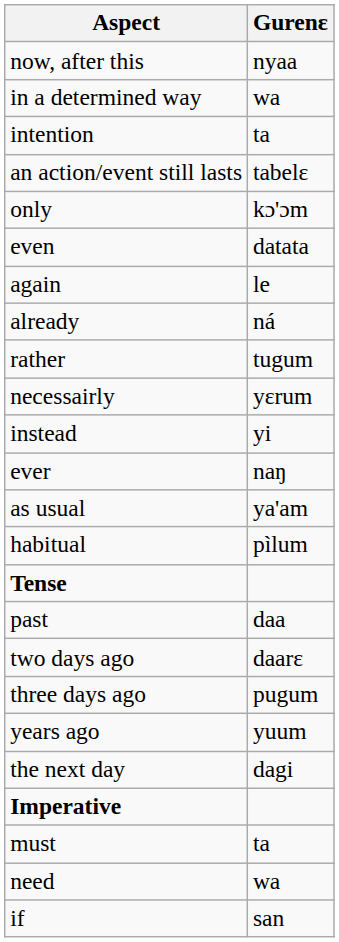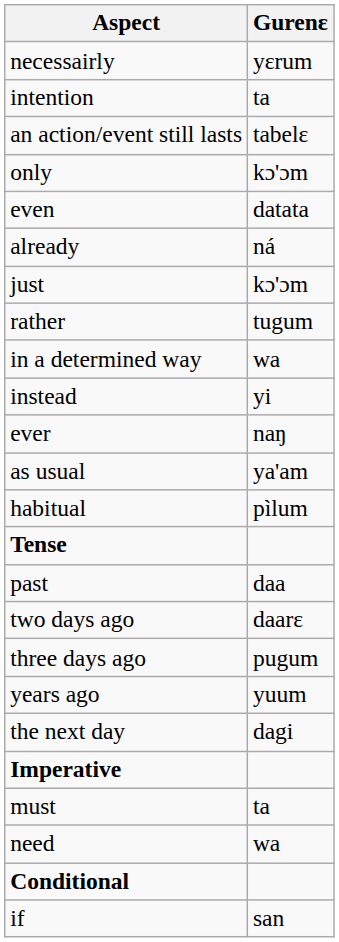 <table class="wikitable">
 <tr>
 <th>Aspect</th>
 <th>Gurenɛ</th>
 </tr>
 <tr>
-<td>now, after this</td>
-<td>nyaa</td>
-</tr>
-<tr>
-<td>in a determined way</td>
-<td>wa</td>
+<td>necessairly</td>
+<td>yɛrum</td>
 </tr>
 <tr>
 <td>intention</td>
 <td>ta</td>
 </tr>
 <tr>
 <td>an action/event still lasts</td>
 <td>tabelɛ</td>
 </tr>
 <tr>
 <td>only</td>
 <td>kɔ'ɔm</td>
 </tr>
 <tr>
 <td>even</td>
 <td>datata</td>
 </tr>
 <tr>
-<td>again</td>
-<td>le</td>
+<td>already</td>
+<td>ná</td>
 </tr>
 <tr>
-<td>already</td>
-<td>ná</td>
+<td>just</td>
+<td>kɔ'ɔm</td>
 </tr>
 <tr>
 <td>rather</td>
 <td>tugum</td>
 </tr>
 <tr>
-<td>necessairly</td>
-<td>yɛrum</td>
+<td>in a determined way</td>
+<td>wa</td>
 </tr>
 <tr>
 <td>instead</td>
 <td>yi</td>
 </tr>
 <tr>
 <td>ever</td>
 <td>naŋ</td>
 </tr>
 <tr>
 <td>as usual</td>
 <td>ya'am</td>
 </tr>
 <tr>
 <td>habitual</td>
 <td>pìlum</td>
 </tr>
 <tr>
 <td><strong>Tense</strong></td>
 <td></td>
 </tr>
 <tr>
 <td>past</td>
 <td>daa</td>
 </tr>
 <tr>
 <td>two days ago</td>
 <td>daarɛ</td>
 </tr>
 <tr>
 <td>three days ago</td>
 <td>pugum</td>
 </tr>
 <tr>
 <td>years ago</td>
 <td>yuum</td>
 </tr>
 <tr>
 <td>the next day</td>
 <td>dagi</td>
 </tr>
 <tr>
 <td><strong>Imperative</strong></td>
 <td></td>
 </tr>
 <tr>
 <td>must</td>
 <td>ta</td>
 </tr>
 <tr>
 <td>need</td>
 <td>wa</td>
 </tr>
 <tr>
+<td><strong>Conditional</strong></td>
+<td></td>
+</tr>
+<tr>
 <td>if</td>
 <td>san</td>
 </tr>
 </table>
